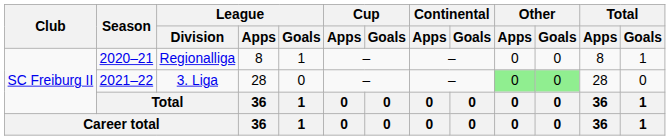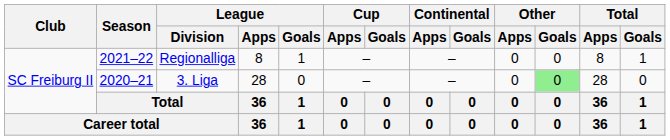 <table class="wikitable" style="text-align:center">
 <tr>
 <th rowspan="2">Club</th>
 <th rowspan="2">Season</th>
 <th colspan="3">League</th>
 <th colspan="2">Cup</th>
 <th colspan="2">Continental</th>
 <th colspan="2">Other</th>
 <th colspan="2">Total</th>
 </tr>
 <tr>
 <th>Division</th>
 <th>Apps</th>
 <th>Goals</th>
 <th>Apps</th>
 <th>Goals</th>
 <th>Apps</th>
 <th>Goals</th>
 <th>Apps</th>
 <th>Goals</th>
 <th>Apps</th>
 <th>Goals</th>
 </tr>
 <tr>
 <td rowspan="3"><a href='#'>SC Freiburg II</a></td>
-<td><a href='#'>2020–21</a></td>
+<td><a href='#'>2021–22</a></td>
 <td><a href='#'>Regionalliga</a></td>
 <td>8</td>
 <td>1</td>
 <td colspan="2">–</td>
 <td colspan="2">–</td>
 <td>0</td>
 <td>0</td>
 <td>8</td>
 <td>1</td>
 </tr>
 <tr>
-<td><a href='#'>2021–22</a></td>
+<td><a href='#'>2020–21</a></td>
 <td><a href='#'>3. Liga</a></td>
 <td>28</td>
 <td>0</td>
 <td colspan="2">–</td>
 <td colspan="2">–</td>
-<td style="background: lightgreen;">0</td>
+<td>0</td>
 <td style="background: lightgreen;">0</td>
 <td>28</td>
 <td>0</td>
 </tr>
 <tr>
 <th colspan="2">Total</th>
 <th>36</th>
 <th>1</th>
 <th>0</th>
 <th>0</th>
 <th>0</th>
 <th>0</th>
 <th>0</th>
 <th>0</th>
 <th>36</th>
 <th>1</th>
 </tr>
 <tr>
 <th colspan="3">Career total</th>
 <th>36</th>
 <th>1</th>
 <th>0</th>
 <th>0</th>
 <th>0</th>
 <th>0</th>
 <th>0</th>
 <th>0</th>
 <th>36</th>
 <th>1</th>
 </tr>
 </table>
